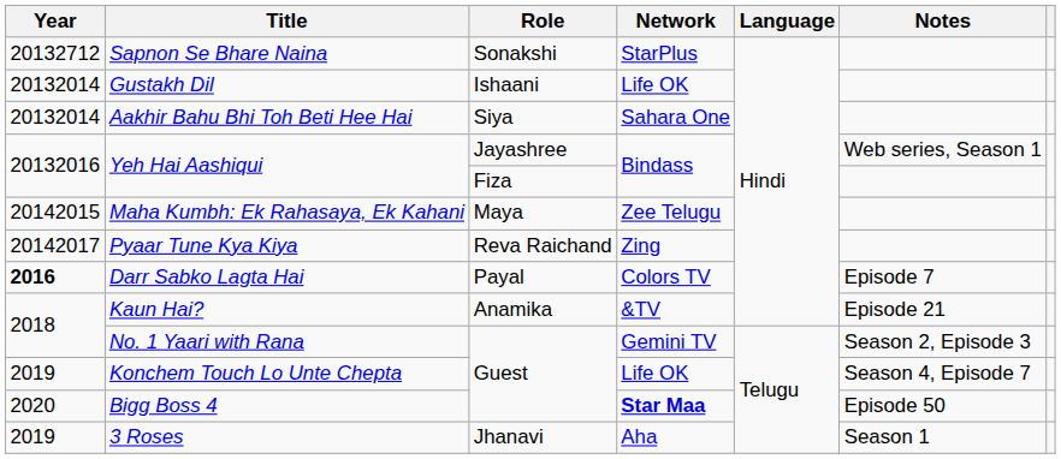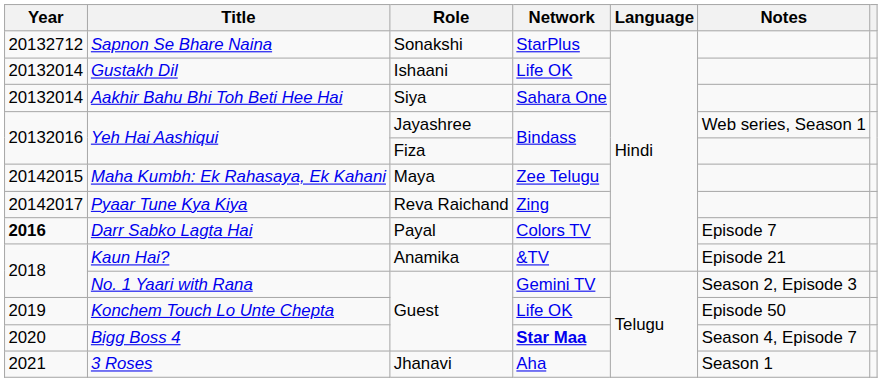 <table class="wikitable sortable">
 <tr>
 <th scope="col">Year</th>
 <th scope="col">Title</th>
 <th scope="col">Role</th>
 <th>Network</th>
 <th scope="col">Language</th>
 <th scope="col" class="unsortable">Notes</th>
 <th scope="col" class="unsortable"></th>
 </tr>
 <tr>
 <td>20132712</td>
 <td><em><a href='#'>Sapnon Se Bhare Naina</a></em></td>
 <td>Sonakshi</td>
 <td><a href='#'>StarPlus</a></td>
 <td rowspan="9">Hindi</td>
 <td></td>
 <td></td>
 </tr>
 <tr>
 <td>20132014</td>
 <td><em><a href='#'>Gustakh Dil</a></em></td>
 <td>Ishaani</td>
 <td><a href='#'>Life OK</a></td>
 <td></td>
 <td></td>
 </tr>
 <tr>
 <td>20132014</td>
 <td><em><a href='#'>Aakhir Bahu Bhi Toh Beti Hee Hai</a></em></td>
 <td>Siya</td>
 <td><a href='#'>Sahara One</a></td>
 <td></td>
 <td></td>
 </tr>
 <tr>
 <td rowspan="2">20132016</td>
 <td rowspan="2"><em><a href='#'>Yeh Hai Aashiqui</a></em></td>
 <td>Jayashree</td>
 <td rowspan="2"><a href='#'>Bindass</a></td>
 <td>Web series, Season 1</td>
 <td rowspan="2"></td>
 </tr>
 <tr>
 <td>Fiza</td>
 <td></td>
 </tr>
 <tr>
 <td>20142015</td>
 <td><em><a href='#'>Maha Kumbh: Ek Rahasaya, Ek Kahani</a></em></td>
 <td>Maya</td>
 <td><a href='#'>Zee Telugu</a></td>
 <td></td>
 <td></td>
 </tr>
 <tr>
 <td>20142017</td>
 <td><em><a href='#'>Pyaar Tune Kya Kiya</a></em></td>
 <td>Reva Raichand</td>
 <td><a href='#'>Zing</a></td>
 <td></td>
 <td></td>
 </tr>
 <tr>
 <td><strong>2016</strong></td>
 <td><em><a href='#'>Darr Sabko Lagta Hai</a></em></td>
 <td>Payal</td>
 <td><a href='#'>Colors TV</a></td>
 <td>Episode 7</td>
 <td></td>
 </tr>
 <tr>
 <td rowspan="2">2018</td>
 <td><em><a href='#'>Kaun Hai?</a> </em></td>
 <td>Anamika</td>
 <td><a href='#'>&TV</a></td>
 <td>Episode 21</td>
 <td></td>
 </tr>
 <tr>
 <td><em><a href='#'>No. 1 Yaari with Rana</a></em></td>
 <td rowspan="3">Guest</td>
 <td><a href='#'>Gemini TV</a></td>
 <td rowspan="4">Telugu</td>
 <td>Season 2, Episode 3</td>
 <td></td>
 </tr>
 <tr>
 <td>2019</td>
 <td><em><a href='#'>Konchem Touch Lo Unte Chepta</a></em></td>
 <td><a href='#'>Life OK</a></td>
-<td>Season 4, Episode 7</td>
+<td>Episode 50</td>
 <td></td>
 </tr>
 <tr>
 <td>2020</td>
 <td><a href='#'><em>Bigg Boss 4</em></a></td>
 <td><strong><a href='#'>Star Maa</a></strong></td>
-<td>Episode 50</td>
+<td>Season 4, Episode 7</td>
 <td></td>
 </tr>
 <tr>
-<td>2019</td>
+<td>2021</td>
 <td><em><a href='#'>3 Roses</a></em></td>
 <td>Jhanavi</td>
 <td><a href='#'>Aha</a></td>
 <td>Season 1</td>
 <td></td>
 </tr>
 </table>
